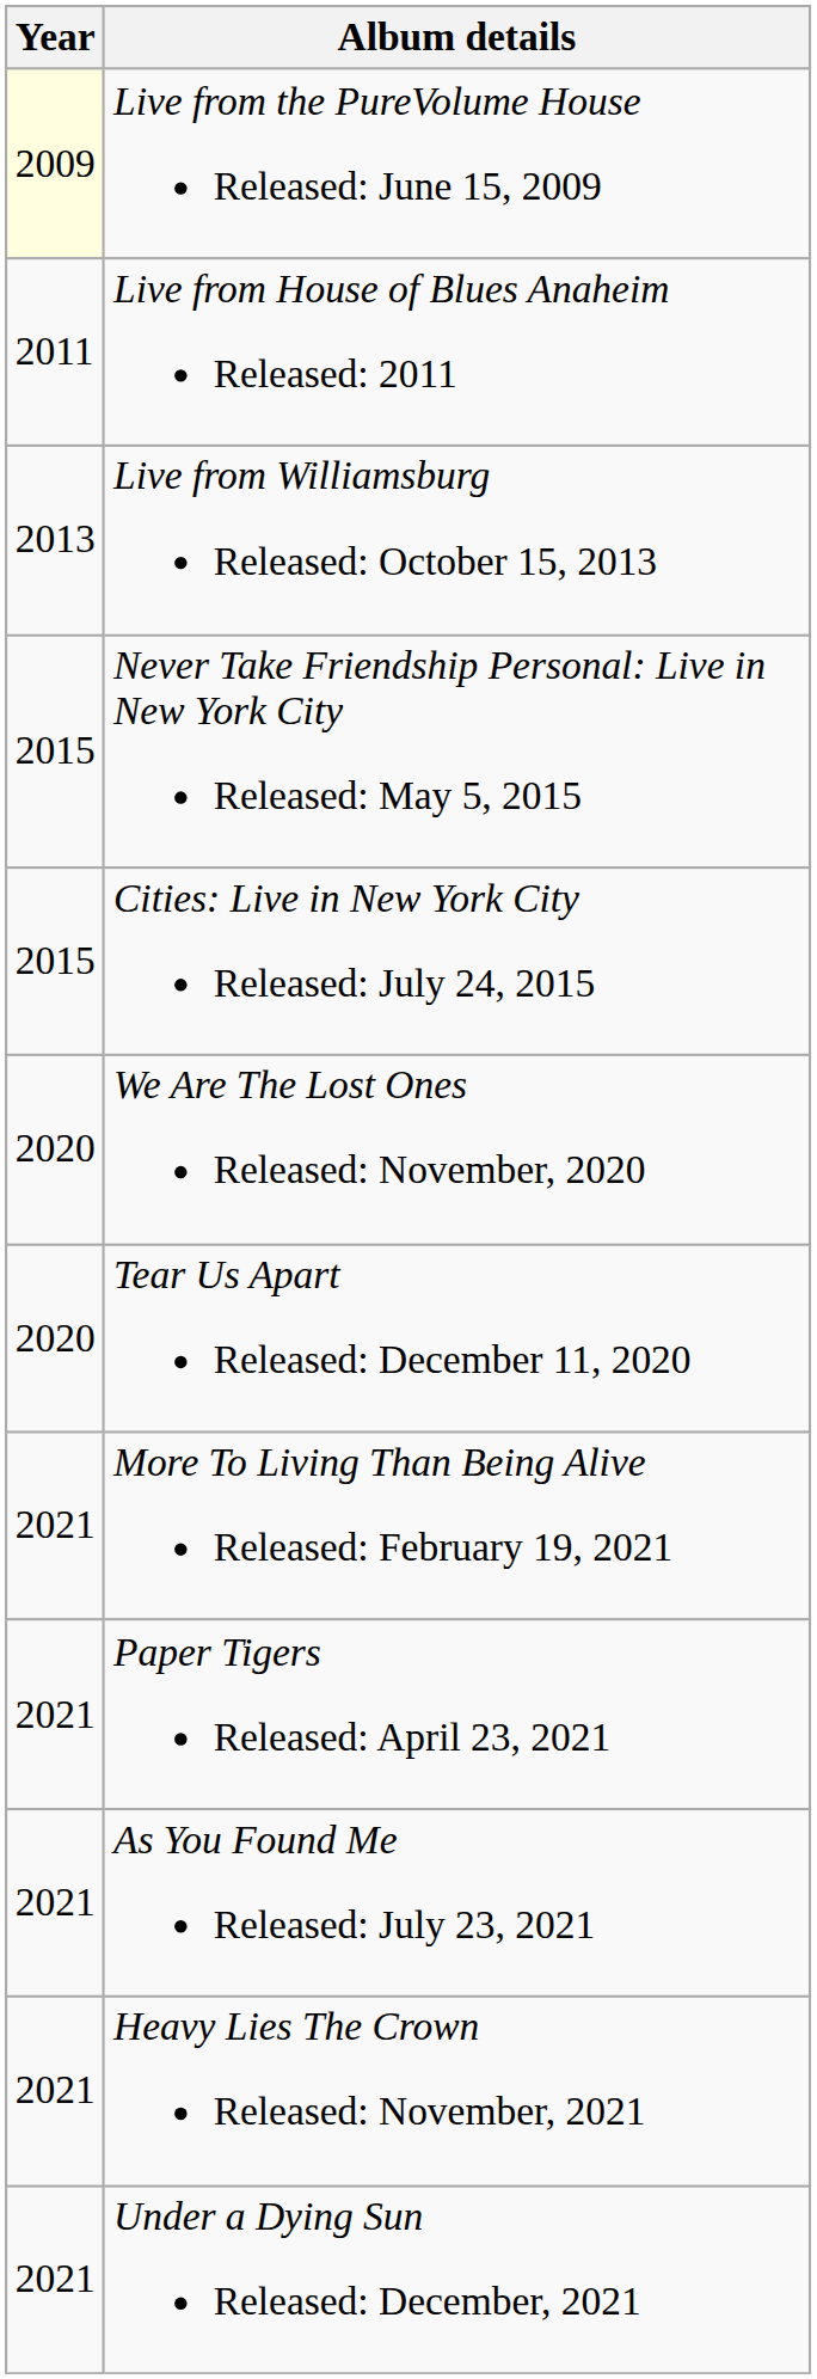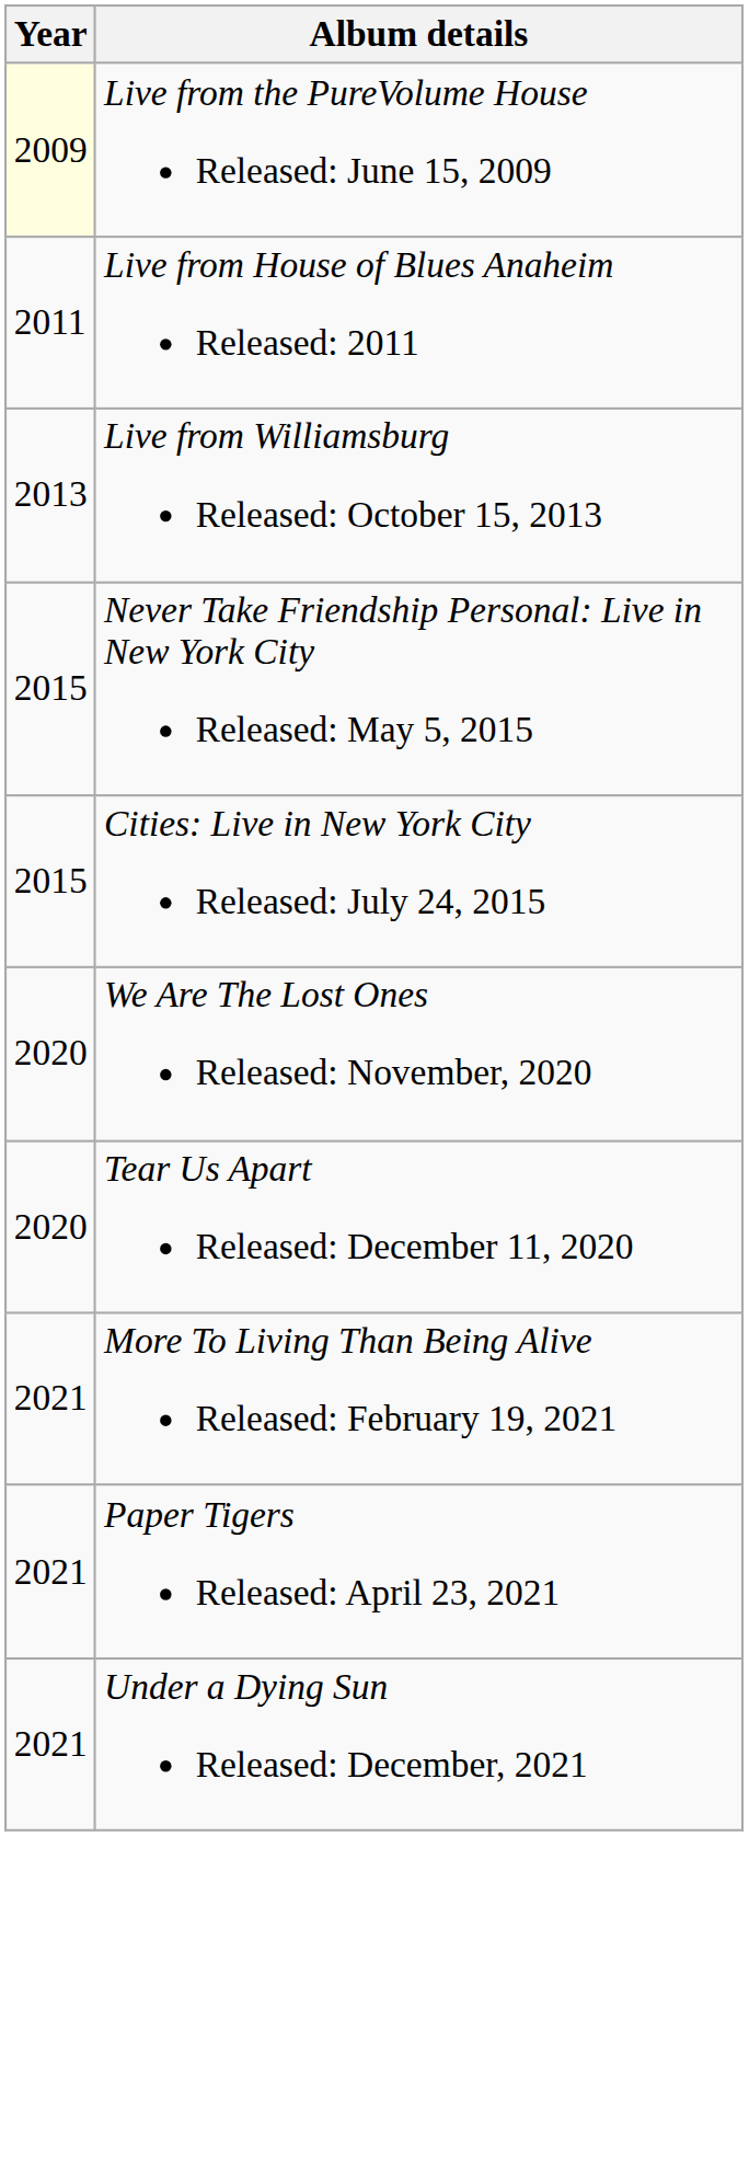 <table class="wikitable">
 <tr>
 <th>Year</th>
 <th style="width:275px;">Album details</th>
 </tr>
 <tr>
 <td style="background: lightyellow;">2009</td>
 <td><em>Live from the PureVolume House</em><br><ul><li>Released: June 15, 2009</li></ul></td>
 </tr>
 <tr>
 <td>2011</td>
 <td><em>Live from House of Blues Anaheim</em><br><ul><li>Released: 2011</li></ul></td>
 </tr>
 <tr>
 <td>2013</td>
 <td><em>Live from Williamsburg</em><br><ul><li>Released: October 15, 2013</li></ul></td>
 </tr>
 <tr>
 <td>2015</td>
 <td><em>Never Take Friendship Personal: Live in New York City</em><br><ul><li>Released: May 5, 2015</li></ul></td>
 </tr>
 <tr>
 <td>2015</td>
 <td><em>Cities: Live in New York City</em><br><ul><li>Released: July 24, 2015</li></ul></td>
 </tr>
 <tr>
 <td>2020</td>
 <td><em>We Are The Lost Ones</em><br><ul><li>Released: November, 2020</li></ul></td>
 </tr>
 <tr>
 <td>2020</td>
 <td><em>Tear Us Apart</em><br><ul><li>Released: December 11, 2020 </li></ul></td>
 </tr>
 <tr>
 <td>2021</td>
 <td><em>More To Living Than Being Alive</em><br><ul><li>Released: February 19, 2021</li></ul></td>
 </tr>
 <tr>
 <td>2021</td>
 <td><em>Paper Tigers</em><br><ul><li>Released: April 23, 2021</li></ul></td>
 </tr>
 <tr>
 <td>2021</td>
-<td><em>As You Found Me</em><br><ul><li>Released: July 23, 2021</li></ul></td>
-</tr>
-<tr>
-<td>2021</td>
-<td><em>Heavy Lies The Crown</em><br><ul><li>Released: November, 2021</li></ul></td>
-</tr>
-<tr>
-<td>2021</td>
 <td><em>Under a Dying Sun</em><br><ul><li>Released: December, 2021</li></ul></td>
 </tr>
 </table>
